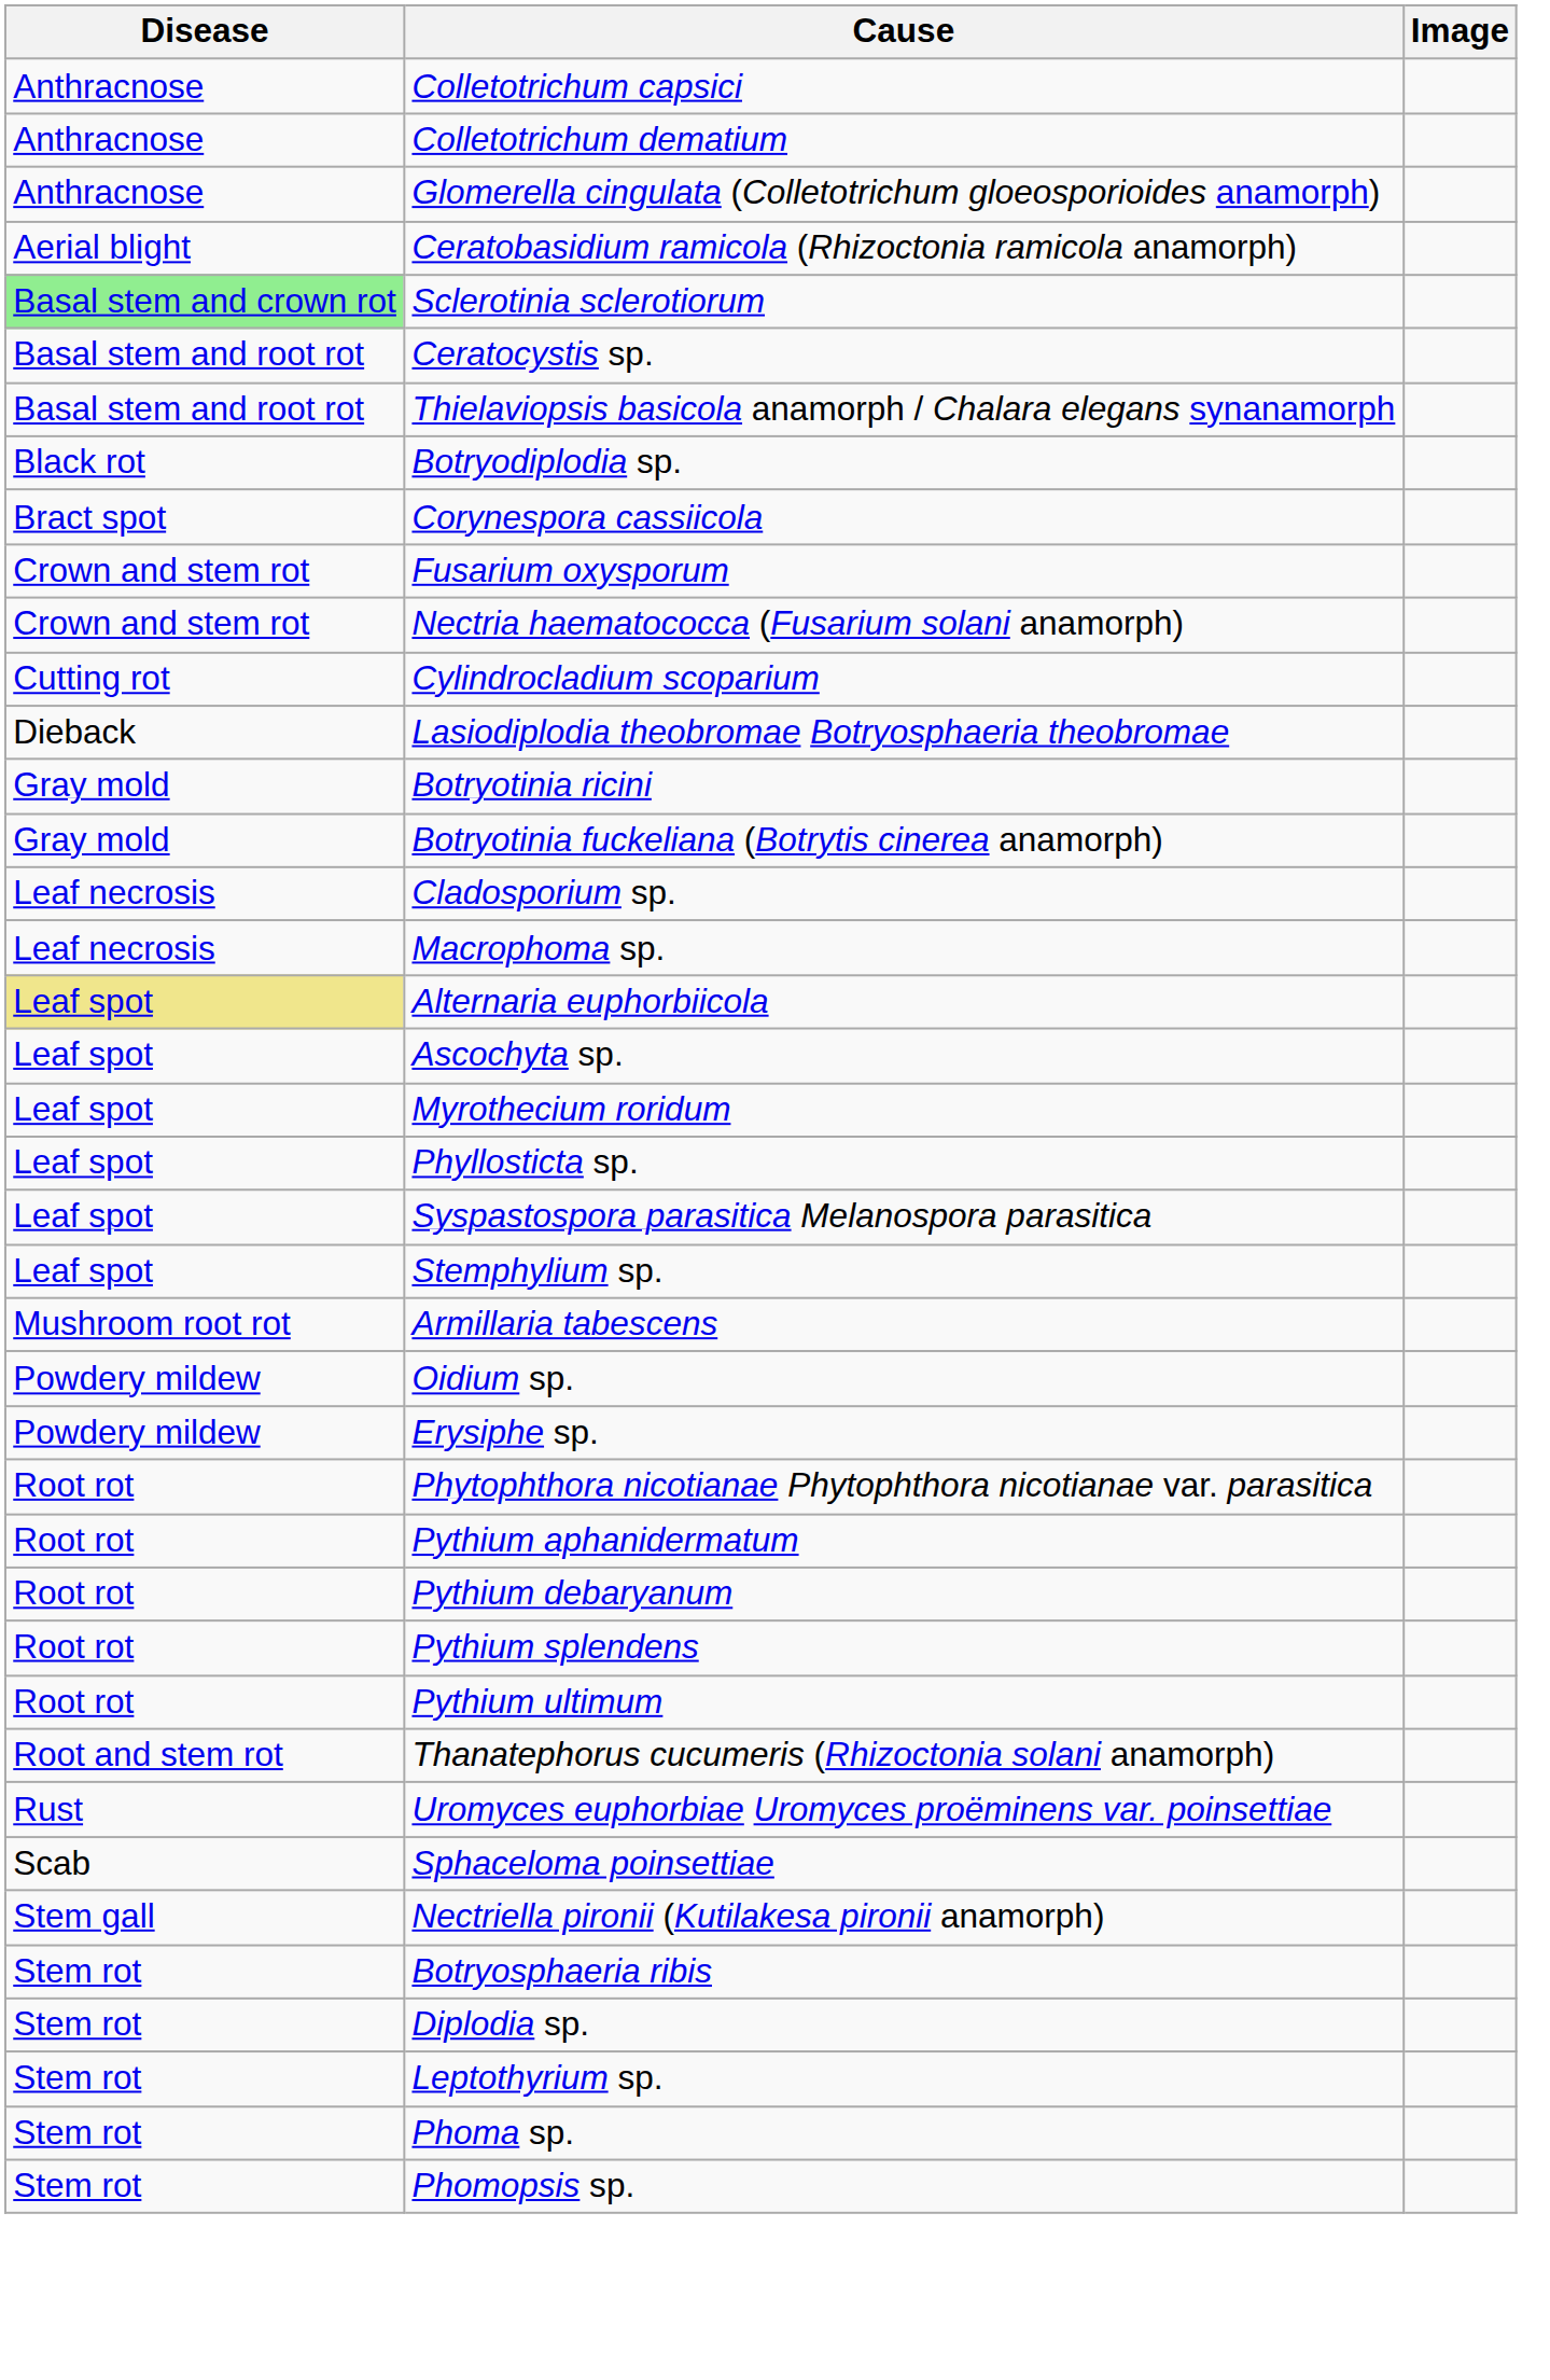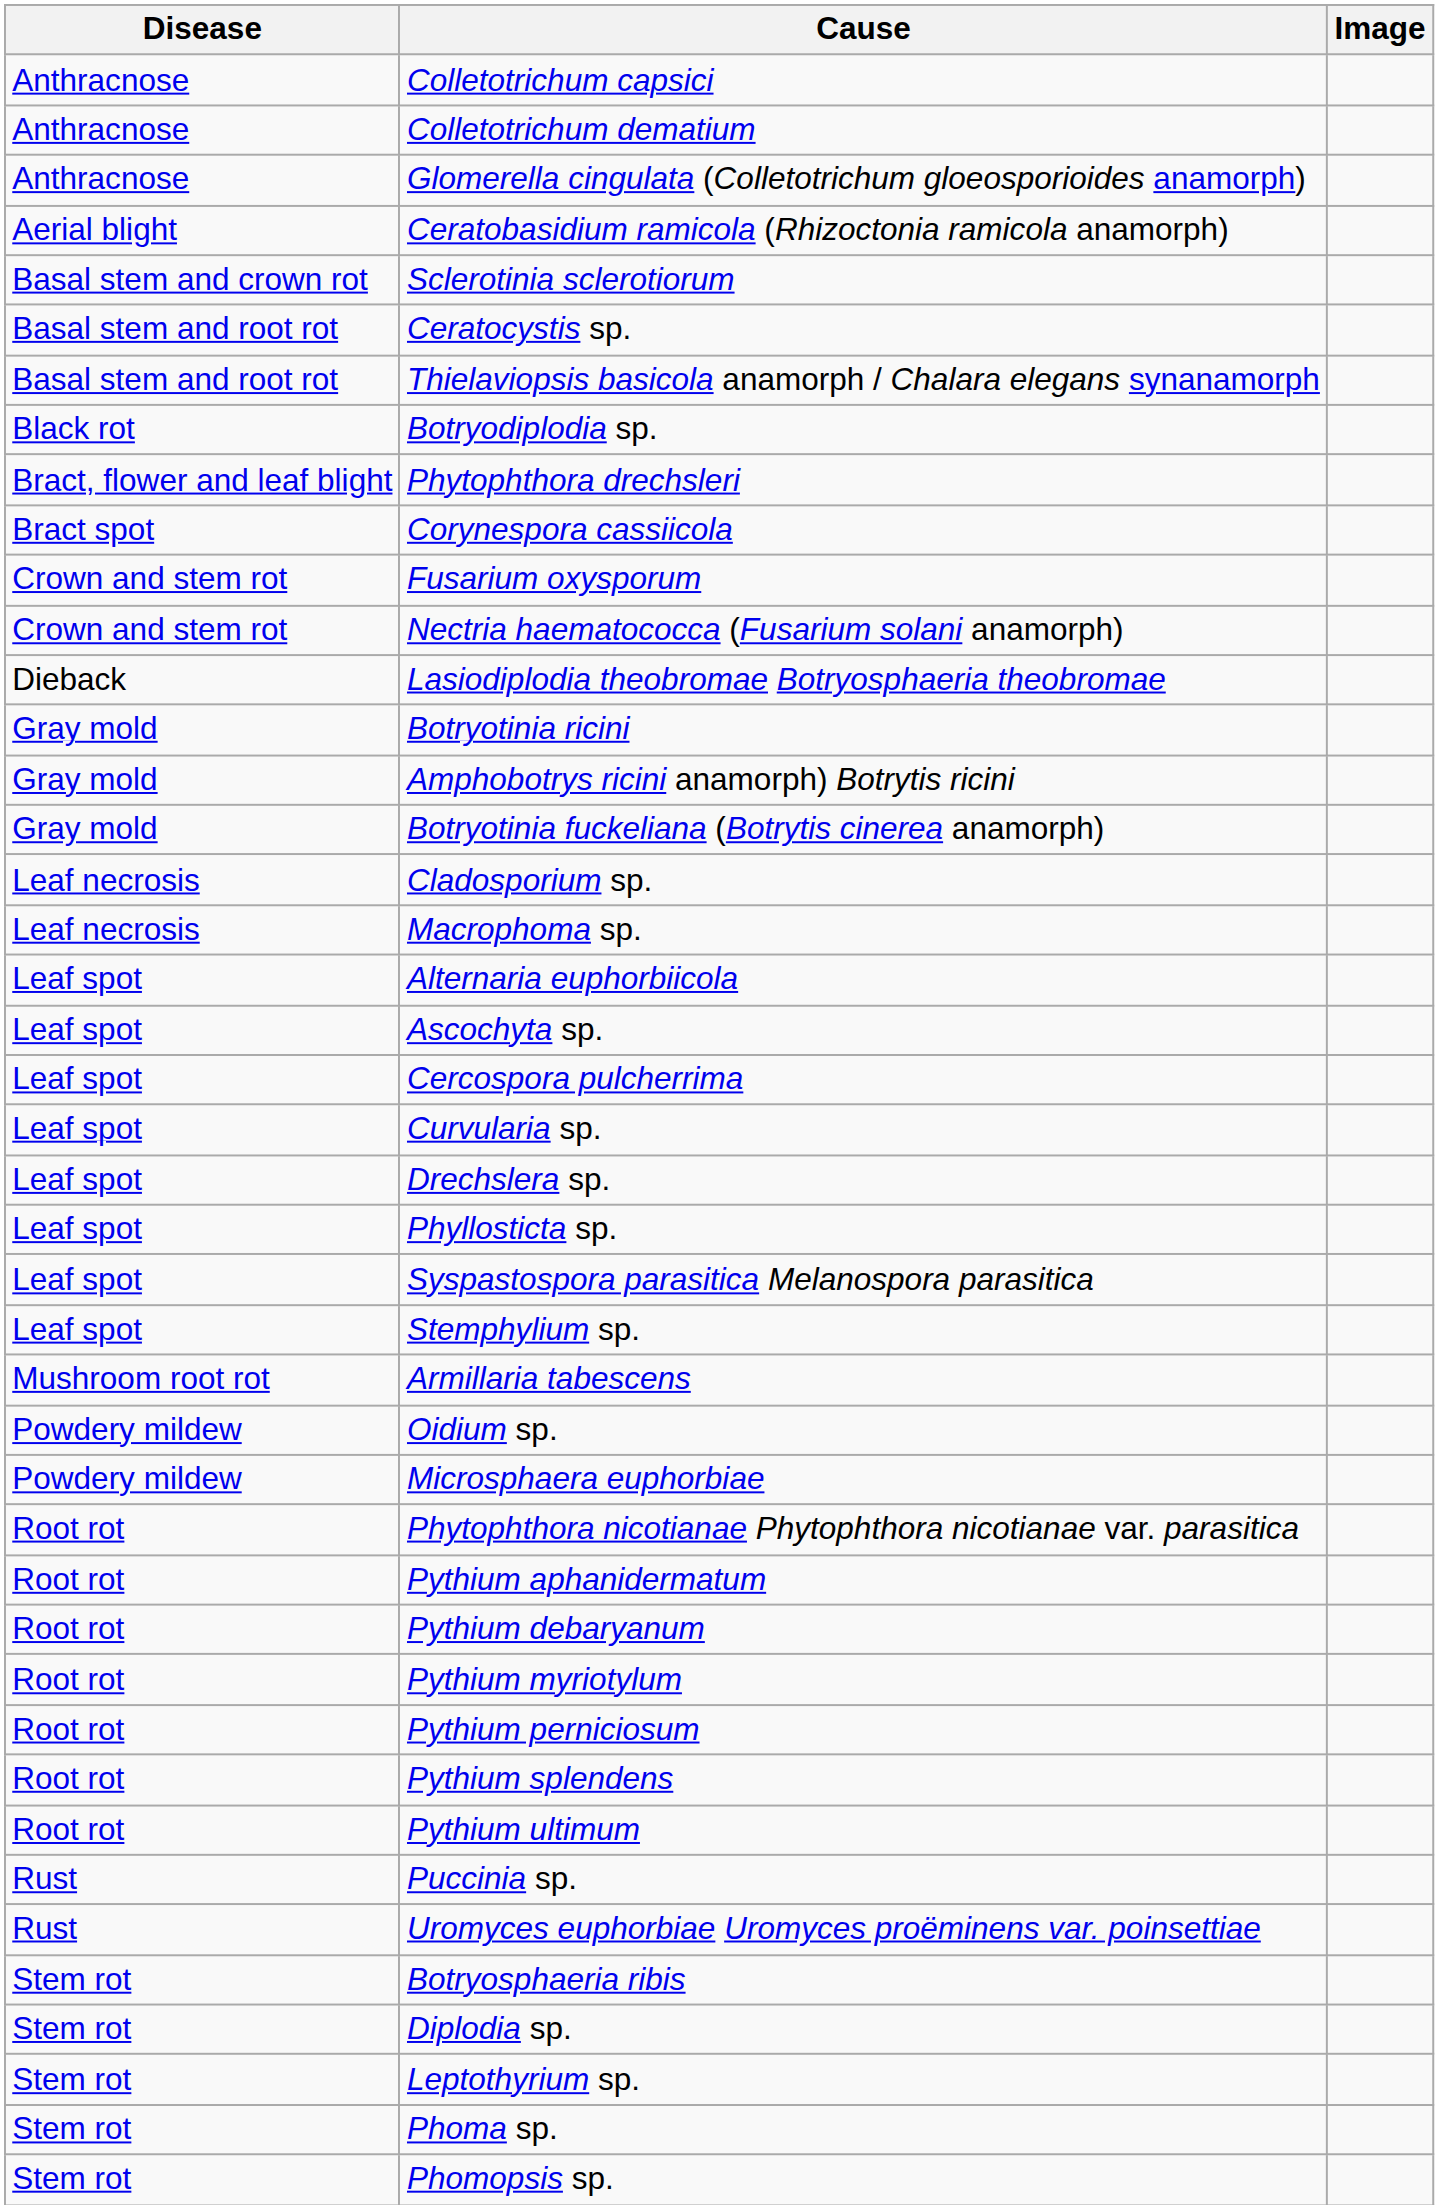 <table class="wikitable collapsible sortable">
 <tr>
 <th>Disease</th>
 <th>Cause</th>
 <th>Image</th>
 </tr>
 <tr>
 <td><a href='#'>Anthracnose</a></td>
 <td><em><a href='#'>Colletotrichum capsici</a></em></td>
 <td></td>
 </tr>
 <tr>
 <td><a href='#'>Anthracnose</a></td>
 <td><em><a href='#'>Colletotrichum dematium</a></em></td>
 <td></td>
 </tr>
 <tr>
 <td><a href='#'>Anthracnose</a></td>
 <td><em><a href='#'>Glomerella cingulata</a></em> (<em>Colletotrichum gloeosporioides</em> <a href='#'>anamorph</a>)</td>
 <td><br></td>
 </tr>
 <tr>
 <td><a href='#'>Aerial blight</a></td>
 <td><em><a href='#'>Ceratobasidium ramicola</a></em> (<em>Rhizoctonia ramicola</em> anamorph)</td>
 <td></td>
 </tr>
 <tr>
-<td style="background: lightgreen;"><a href='#'>Basal stem and crown rot</a></td>
+<td><a href='#'>Basal stem and crown rot</a></td>
 <td><em><a href='#'>Sclerotinia sclerotiorum</a></em></td>
 <td><br></td>
 </tr>
 <tr>
 <td><a href='#'>Basal stem and root rot</a></td>
 <td><em><a href='#'>Ceratocystis</a></em> sp.</td>
 <td><br></td>
 </tr>
 <tr>
 <td><a href='#'>Basal stem and root rot</a></td>
 <td><em><a href='#'>Thielaviopsis basicola</a></em> anamorph / <em>Chalara elegans</em> <a href='#'>synanamorph</a></td>
 <td><br></td>
 </tr>
 <tr>
 <td><a href='#'>Black rot</a></td>
 <td><em><a href='#'>Botryodiplodia</a></em> sp.</td>
 <td><br></td>
 </tr>
 <tr>
+<td><a href='#'>Bract, flower and leaf blight</a></td>
+<td><em><a href='#'>Phytophthora drechsleri</a></em></td>
+<td></td>
+</tr>
+<tr>
 <td><a href='#'>Bract spot</a></td>
 <td><em><a href='#'>Corynespora cassiicola</a></em></td>
 <td><br></td>
 </tr>
 <tr>
 <td><a href='#'>Crown and stem rot</a></td>
 <td><em><a href='#'>Fusarium oxysporum</a></em></td>
 <td><br></td>
 </tr>
 <tr>
 <td><a href='#'>Crown and stem rot</a></td>
 <td><em><a href='#'>Nectria haematococca</a></em> (<em><a href='#'>Fusarium solani</a></em> anamorph)</td>
 <td></td>
 </tr>
 <tr>
-<td><a href='#'>Cutting rot</a></td>
-<td><em><a href='#'>Cylindrocladium scoparium</a></em></td>
-<td><br></td>
-</tr>
-<tr>
 <td>Dieback</td>
 <td><em><a href='#'>Lasiodiplodia theobromae</a></em>  <em><a href='#'>Botryosphaeria theobromae</a></em></td>
 <td><br></td>
 </tr>
 <tr>
 <td><a href='#'>Gray mold</a></td>
 <td><em><a href='#'>Botryotinia ricini</a></em></td>
+<td></td>
+</tr>
+<tr>
+<td><a href='#'>Gray mold</a></td>
+<td><em><a href='#'>Amphobotrys ricini</a></em> anamorph)  <em>Botrytis ricini</em></td>
 <td></td>
 </tr>
 <tr>
 <td><a href='#'>Gray mold</a></td>
 <td><em><a href='#'>Botryotinia fuckeliana</a></em> (<em><a href='#'>Botrytis cinerea</a></em> anamorph)</td>
 <td><br></td>
 </tr>
 <tr>
 <td><a href='#'>Leaf necrosis</a></td>
 <td><em><a href='#'>Cladosporium</a></em> sp.</td>
 <td><br></td>
 </tr>
 <tr>
 <td><a href='#'>Leaf necrosis</a></td>
 <td><em><a href='#'>Macrophoma</a></em> sp.</td>
 <td></td>
 </tr>
 <tr>
-<td style="background: khaki;"><a href='#'>Leaf spot</a></td>
+<td><a href='#'>Leaf spot</a></td>
 <td><em><a href='#'>Alternaria euphorbiicola</a></em></td>
 <td></td>
 </tr>
 <tr>
 <td><a href='#'>Leaf spot</a></td>
 <td><em><a href='#'>Ascochyta</a></em> sp.</td>
 <td><br></td>
 </tr>
 <tr>
 <td><a href='#'>Leaf spot</a></td>
-<td><em><a href='#'>Myrothecium roridum</a></em></td>
+<td><em><a href='#'>Cercospora pulcherrima</a></em></td>
+<td></td>
+</tr>
+<tr>
+<td><a href='#'>Leaf spot</a></td>
+<td><em><a href='#'>Curvularia</a></em> sp.</td>
+<td></td>
+</tr>
+<tr>
+<td><a href='#'>Leaf spot</a></td>
+<td><em><a href='#'>Drechslera</a></em> sp.</td>
 <td></td>
 </tr>
 <tr>
 <td><a href='#'>Leaf spot</a></td>
 <td><em><a href='#'>Phyllosticta</a></em> sp.</td>
 <td><br></td>
 </tr>
 <tr>
 <td><a href='#'>Leaf spot</a></td>
 <td><em><a href='#'>Syspastospora parasitica</a></em>  <em>Melanospora parasitica</em></td>
 <td></td>
 </tr>
 <tr>
 <td><a href='#'>Leaf spot</a></td>
 <td><em><a href='#'>Stemphylium</a></em> sp.</td>
 <td><br></td>
 </tr>
 <tr>
 <td><a href='#'>Mushroom root rot</a></td>
 <td><em><a href='#'>Armillaria tabescens</a></em></td>
 <td><br></td>
 </tr>
 <tr>
 <td><a href='#'>Powdery mildew</a></td>
 <td><em><a href='#'>Oidium</a></em> sp.</td>
 <td></td>
 </tr>
 <tr>
 <td><a href='#'>Powdery mildew</a></td>
-<td><em><a href='#'>Erysiphe</a></em> sp.</td>
-<td><br></td>
+<td><em><a href='#'>Microsphaera euphorbiae</a></em></td>
+<td></td>
 </tr>
 <tr>
 <td><a href='#'>Root rot</a></td>
 <td><em><a href='#'>Phytophthora nicotianae</a></em>  <em>Phytophthora nicotianae</em> var. <em>parasitica</em></td>
 <td><br></td>
 </tr>
 <tr>
 <td><a href='#'>Root rot</a></td>
 <td><em><a href='#'>Pythium aphanidermatum</a></em></td>
 <td></td>
 </tr>
 <tr>
 <td><a href='#'>Root rot</a></td>
 <td><em><a href='#'>Pythium debaryanum</a></em></td>
 <td></td>
 </tr>
 <tr>
 <td><a href='#'>Root rot</a></td>
+<td><em><a href='#'>Pythium myriotylum</a></em></td>
+<td></td>
+</tr>
+<tr>
+<td><a href='#'>Root rot</a></td>
+<td><em><a href='#'>Pythium perniciosum</a></em></td>
+<td></td>
+</tr>
+<tr>
+<td><a href='#'>Root rot</a></td>
 <td><em><a href='#'>Pythium splendens</a></em></td>
 <td><br></td>
 </tr>
 <tr>
 <td><a href='#'>Root rot</a></td>
 <td><em><a href='#'>Pythium ultimum</a></em></td>
 <td></td>
 </tr>
 <tr>
-<td><a href='#'>Root and stem rot</a></td>
-<td><em>Thanatephorus cucumeris</em> (<em><a href='#'>Rhizoctonia solani</a></em> anamorph)</td>
+<td><a href='#'>Rust</a></td>
+<td><em><a href='#'>Puccinia</a></em> sp.</td>
 <td><br></td>
 </tr>
 <tr>
 <td><a href='#'>Rust</a></td>
 <td><em><a href='#'>Uromyces euphorbiae</a></em>  <em><a href='#'>Uromyces proëminens var. poinsettiae</a></em></td>
-<td></td>
-</tr>
-<tr>
-<td>Scab</td>
-<td><em><a href='#'>Sphaceloma poinsettiae</a></em></td>
-<td></td>
-</tr>
-<tr>
-<td><a href='#'>Stem gall</a></td>
-<td><em><a href='#'>Nectriella pironii</a></em> (<em><a href='#'>Kutilakesa pironii</a></em> anamorph)</td>
 <td></td>
 </tr>
 <tr>
 <td><a href='#'>Stem rot</a></td>
 <td><em><a href='#'>Botryosphaeria ribis</a></em></td>
 <td></td>
 </tr>
 <tr>
 <td><a href='#'>Stem rot</a></td>
 <td><em><a href='#'>Diplodia</a></em> sp.</td>
 <td><br></td>
 </tr>
 <tr>
 <td><a href='#'>Stem rot</a></td>
 <td><em><a href='#'>Leptothyrium</a></em> sp.</td>
 <td></td>
 </tr>
 <tr>
 <td><a href='#'>Stem rot</a></td>
 <td><em><a href='#'>Phoma</a></em> sp.</td>
 <td><br></td>
 </tr>
 <tr>
 <td><a href='#'>Stem rot</a></td>
 <td><em><a href='#'>Phomopsis</a></em> sp.</td>
 <td><br></td>
 </tr>
 </table>
